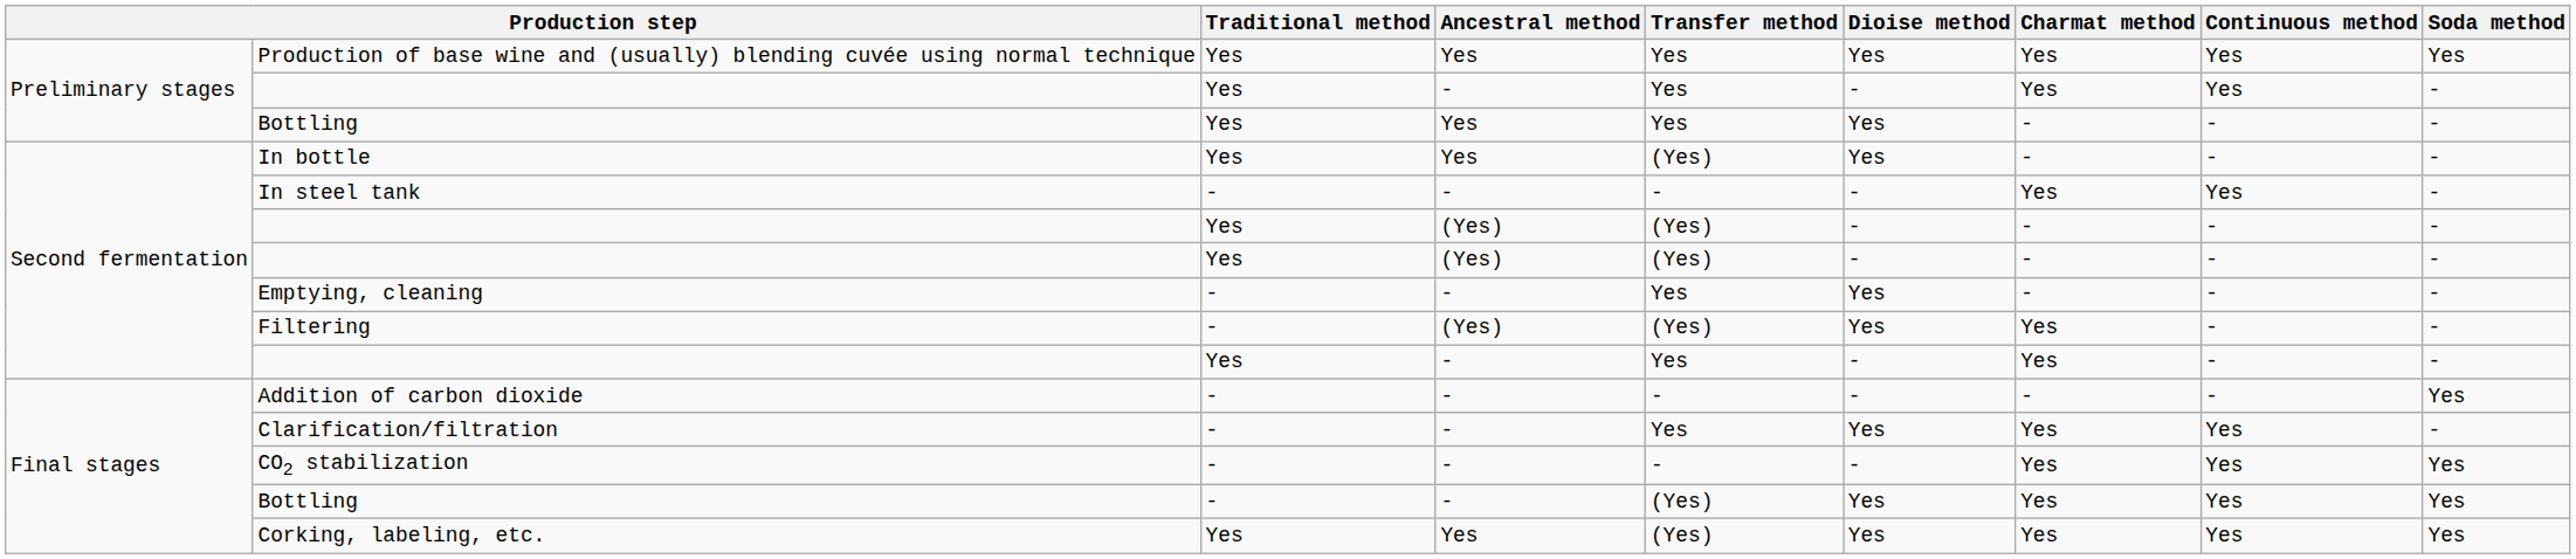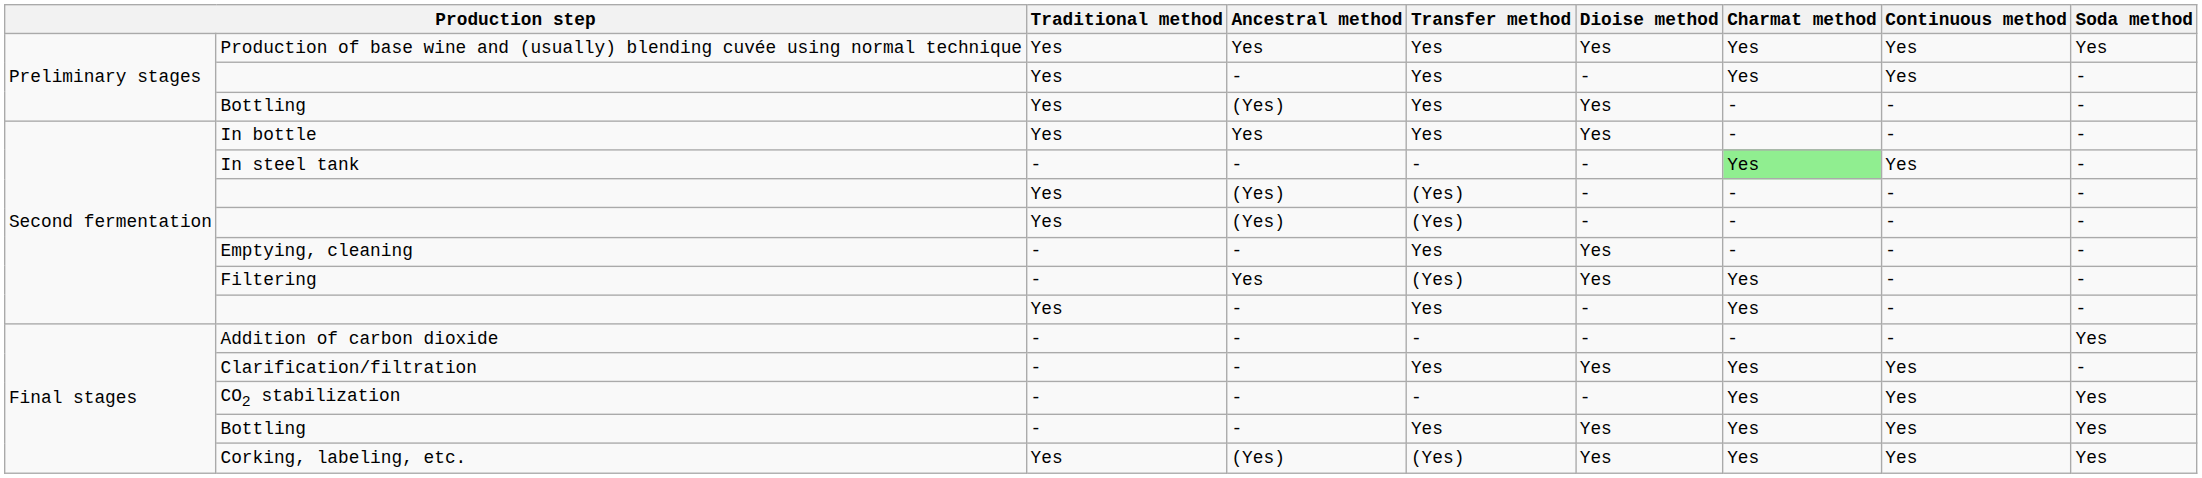 <table class="wikitable">
 <tr>
 <th colspan="2">Production step</th>
 <th>Traditional method</th>
 <th>Ancestral method</th>
 <th>Transfer method</th>
 <th>Dioise method</th>
 <th>Charmat method</th>
 <th>Continuous method</th>
 <th>Soda method</th>
 </tr>
 <tr>
 <td rowspan="3">Preliminary stages</td>
 <td>Production of base wine and (usually) blending cuvée using normal technique</td>
 <td>Yes</td>
 <td>Yes</td>
 <td>Yes</td>
 <td>Yes</td>
 <td>Yes</td>
 <td>Yes</td>
 <td>Yes</td>
 </tr>
 <tr>
 <td></td>
 <td>Yes</td>
 <td>-</td>
 <td>Yes</td>
 <td>-</td>
 <td>Yes</td>
 <td>Yes</td>
 <td>-</td>
 </tr>
 <tr>
 <td>Bottling</td>
 <td>Yes</td>
-<td>Yes</td>
+<td>(Yes)</td>
 <td>Yes</td>
 <td>Yes</td>
 <td>-</td>
 <td>-</td>
 <td>-</td>
 </tr>
 <tr>
 <td rowspan="7">Second fermentation</td>
 <td>In bottle</td>
 <td>Yes</td>
 <td>Yes</td>
-<td>(Yes)</td>
+<td>Yes</td>
 <td>Yes</td>
 <td>-</td>
 <td>-</td>
 <td>-</td>
 </tr>
 <tr>
 <td>In steel tank</td>
 <td>-</td>
 <td>-</td>
 <td>-</td>
 <td>-</td>
-<td>Yes</td>
+<td style="background: lightgreen;">Yes</td>
 <td>Yes</td>
 <td>-</td>
 </tr>
 <tr>
 <td></td>
 <td>Yes</td>
 <td>(Yes)</td>
 <td>(Yes)</td>
 <td>-</td>
 <td>-</td>
 <td>-</td>
 <td>-</td>
 </tr>
 <tr>
 <td></td>
 <td>Yes</td>
 <td>(Yes)</td>
 <td>(Yes)</td>
 <td>-</td>
 <td>-</td>
 <td>-</td>
 <td>-</td>
 </tr>
 <tr>
 <td>Emptying, cleaning</td>
 <td>-</td>
 <td>-</td>
 <td>Yes</td>
 <td>Yes</td>
 <td>-</td>
 <td>-</td>
 <td>-</td>
 </tr>
 <tr>
 <td>Filtering</td>
 <td>-</td>
-<td>(Yes)</td>
+<td>Yes</td>
 <td>(Yes)</td>
 <td>Yes</td>
 <td>Yes</td>
 <td>-</td>
 <td>-</td>
 </tr>
 <tr>
 <td></td>
 <td>Yes</td>
 <td>-</td>
 <td>Yes</td>
 <td>-</td>
 <td>Yes</td>
 <td>-</td>
 <td>-</td>
 </tr>
 <tr>
 <td rowspan="5">Final stages</td>
 <td>Addition of carbon dioxide</td>
 <td>-</td>
 <td>-</td>
 <td>-</td>
 <td>-</td>
 <td>-</td>
 <td>-</td>
 <td>Yes</td>
 </tr>
 <tr>
 <td>Clarification/filtration</td>
 <td>-</td>
 <td>-</td>
 <td>Yes</td>
 <td>Yes</td>
 <td>Yes</td>
 <td>Yes</td>
 <td>-</td>
 </tr>
 <tr>
 <td>CO<sub>2</sub> stabilization</td>
 <td>-</td>
 <td>-</td>
 <td>-</td>
 <td>-</td>
 <td>Yes</td>
 <td>Yes</td>
 <td>Yes</td>
 </tr>
 <tr>
 <td>Bottling</td>
 <td>-</td>
 <td>-</td>
-<td>(Yes)</td>
+<td>Yes</td>
 <td>Yes</td>
 <td>Yes</td>
 <td>Yes</td>
 <td>Yes</td>
 </tr>
 <tr>
 <td>Corking, labeling, etc.</td>
 <td>Yes</td>
-<td>Yes</td>
+<td>(Yes)</td>
 <td>(Yes)</td>
 <td>Yes</td>
 <td>Yes</td>
 <td>Yes</td>
 <td>Yes</td>
 </tr>
 </table>
